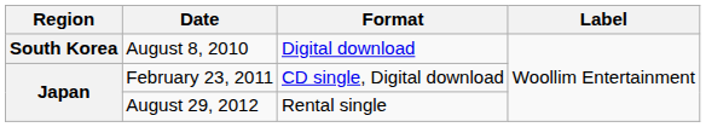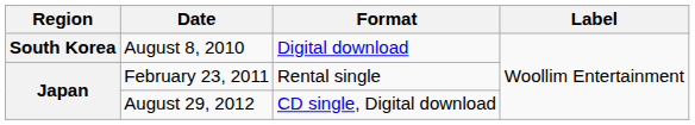 <table class="wikitable plainrowheaders">
 <tr>
 <th scope="col">Region</th>
 <th scope="col">Date</th>
 <th scope="col">Format</th>
 <th scope="col">Label</th>
 </tr>
 <tr>
 <th scope="row">South Korea</th>
 <td>August 8, 2010</td>
 <td><a href='#'>Digital download</a></td>
 <td rowspan="3">Woollim Entertainment</td>
 </tr>
 <tr>
 <th scope="row" rowspan="2">Japan</th>
 <td>February 23, 2011</td>
-<td><a href='#'>CD single</a>, Digital download</td>
+<td>Rental single</td>
 </tr>
 <tr>
 <td>August 29, 2012</td>
-<td>Rental single</td>
+<td><a href='#'>CD single</a>, Digital download</td>
 </tr>
 </table>
